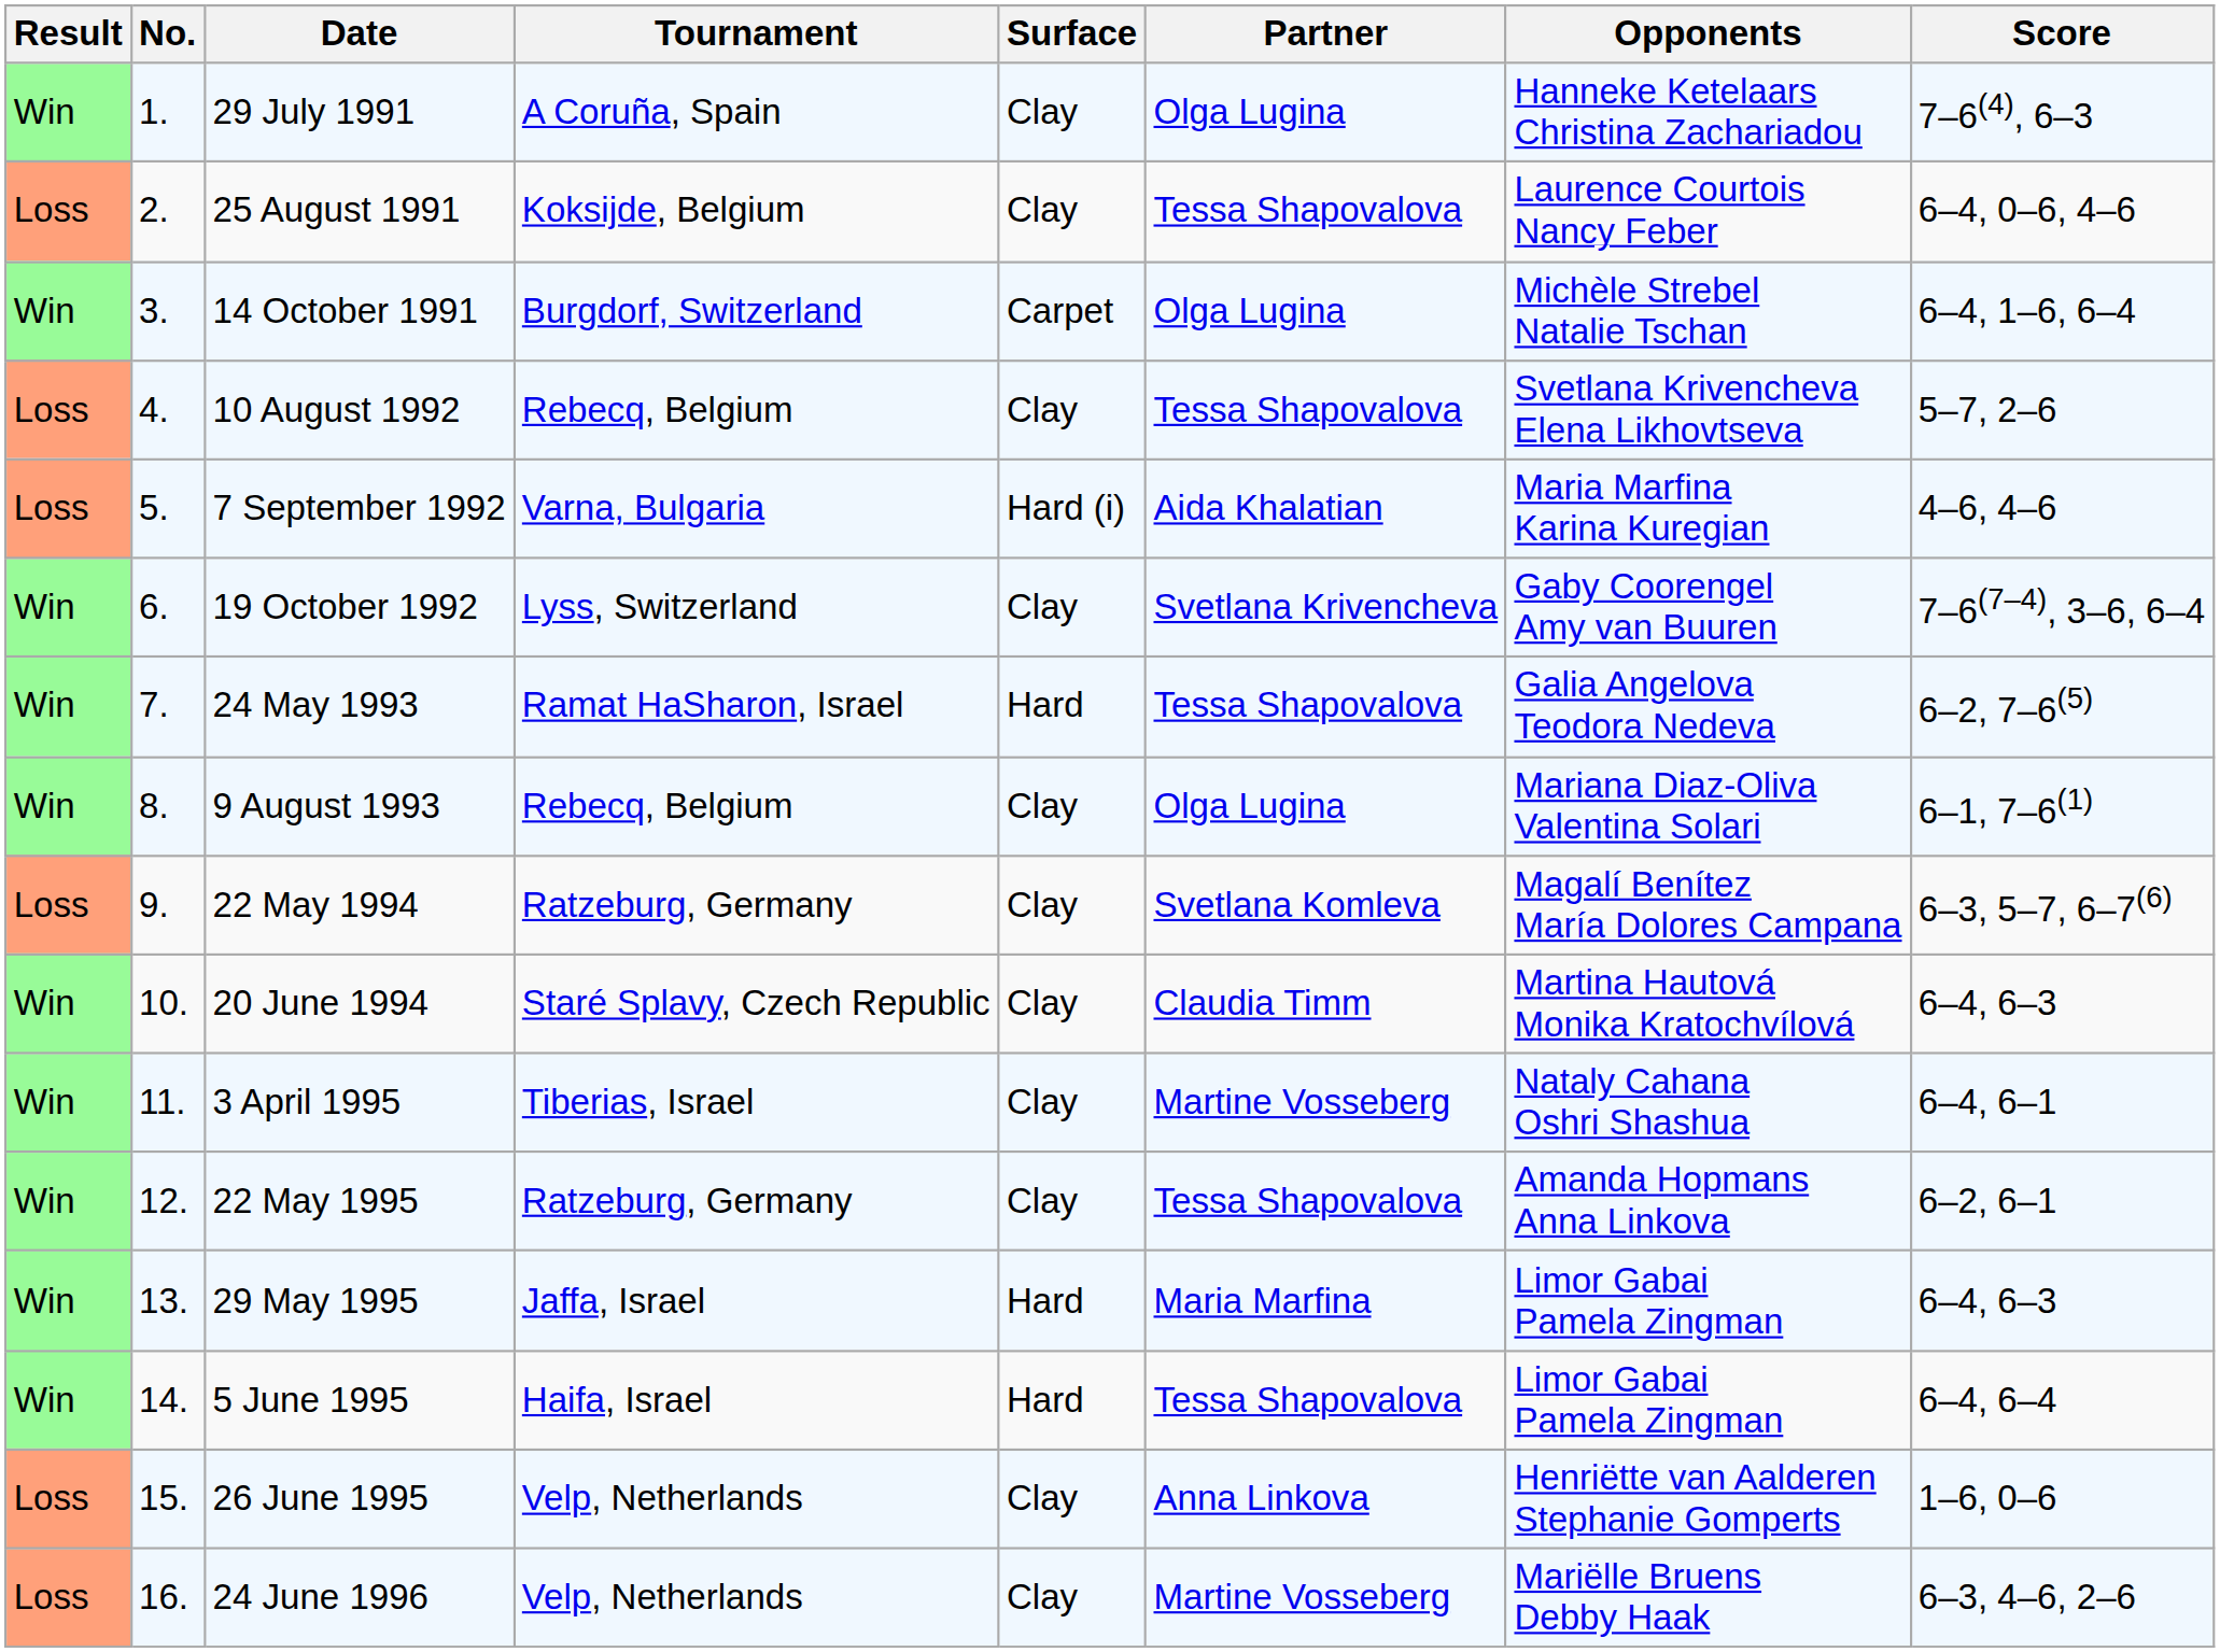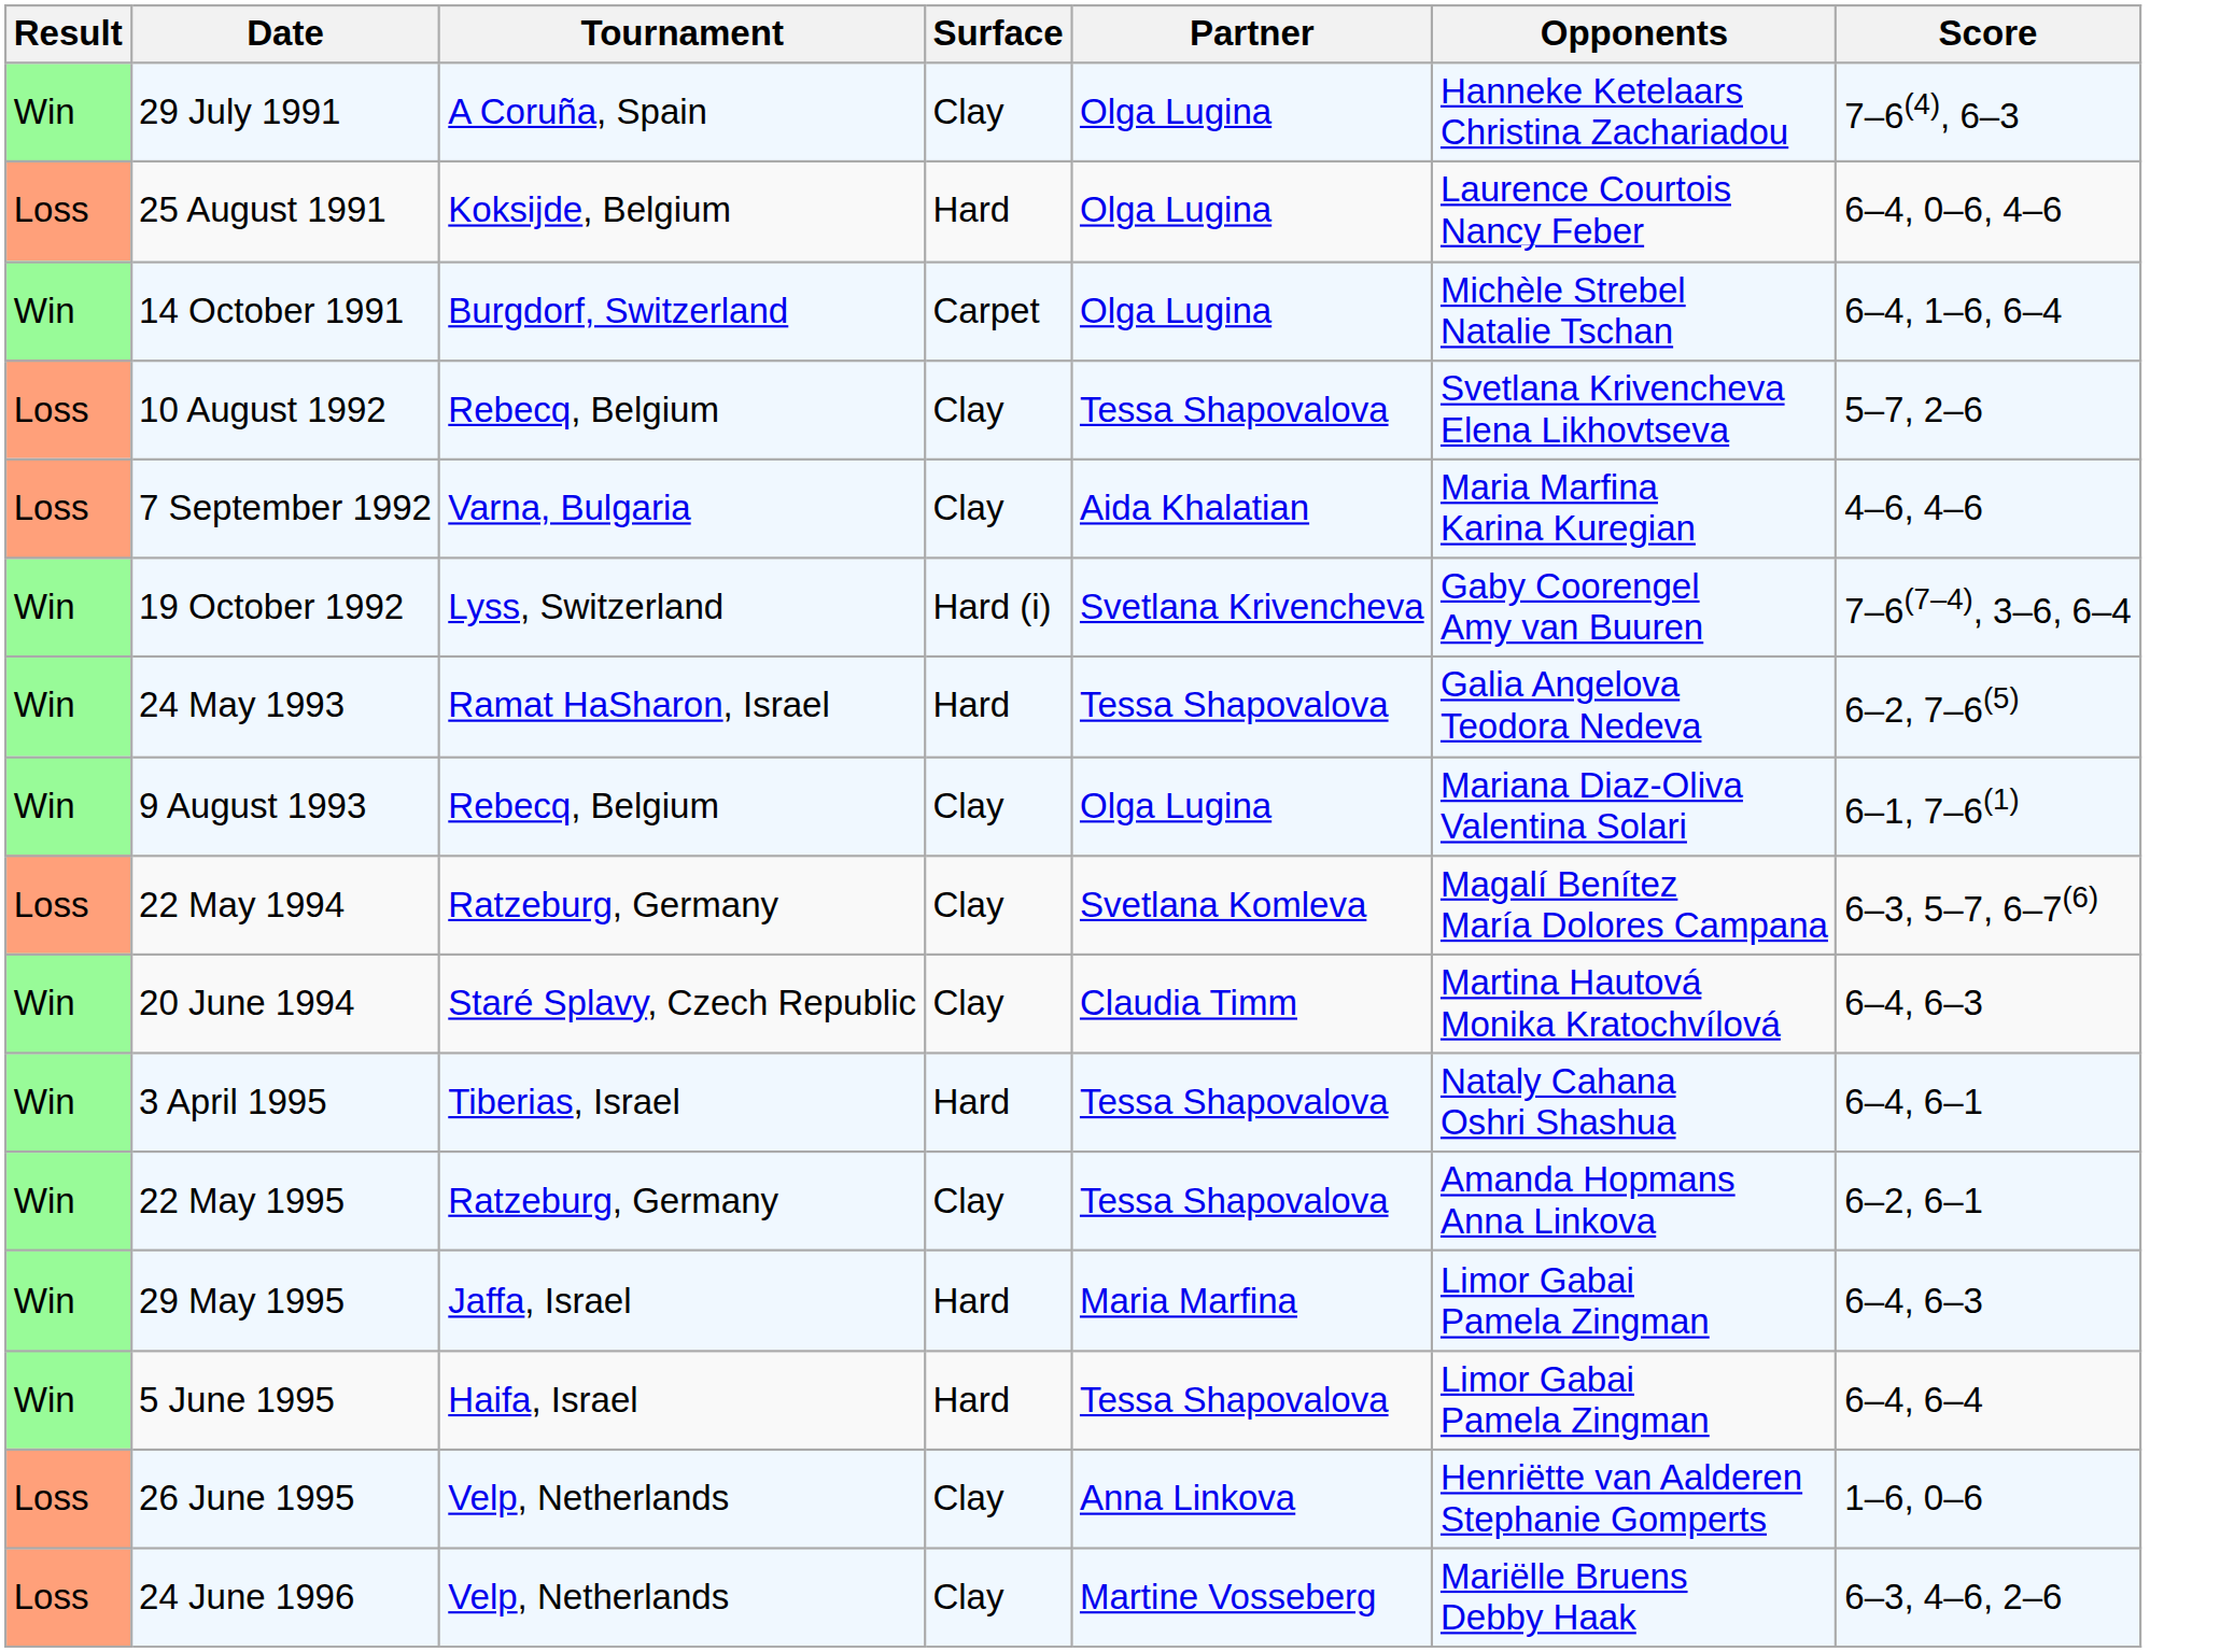 <table class="sortable wikitable" style="font-size:97%;">
 <tr>
 <th>Result</th>
-<th>No.</th>
 <th>Date</th>
 <th>Tournament</th>
 <th>Surface</th>
 <th>Partner</th>
 <th>Opponents</th>
 <th>Score</th>
 </tr>
 <tr bgcolor="#f0f8ff">
 <td style="background:#98fb98;">Win</td>
-<td>1.</td>
 <td>29 July 1991</td>
 <td><a href='#'>A Coruña</a>, Spain</td>
 <td>Clay</td>
 <td> <a href='#'>Olga Lugina</a></td>
 <td> <a href='#'>Hanneke Ketelaars</a> <br>  <a href='#'>Christina Zachariadou</a></td>
 <td>7–6<sup>(4)</sup>, 6–3</td>
 </tr>
 <tr>
 <td style="background:#ffa07a;">Loss</td>
-<td>2.</td>
 <td>25 August 1991</td>
 <td><a href='#'>Koksijde</a>, Belgium</td>
-<td>Clay</td>
-<td> <a href='#'>Tessa Shapovalova</a></td>
+<td>Hard</td>
+<td> <a href='#'>Olga Lugina</a></td>
 <td> <a href='#'>Laurence Courtois</a> <br>  <a href='#'>Nancy Feber</a></td>
 <td>6–4, 0–6, 4–6</td>
 </tr>
 <tr bgcolor="#f0f8ff">
 <td style="background:#98fb98;">Win</td>
-<td>3.</td>
 <td>14 October 1991</td>
 <td><a href='#'>Burgdorf, Switzerland</a></td>
 <td>Carpet</td>
 <td> <a href='#'>Olga Lugina</a></td>
 <td> <a href='#'>Michèle Strebel</a> <br>  <a href='#'>Natalie Tschan</a></td>
 <td>6–4, 1–6, 6–4</td>
 </tr>
 <tr bgcolor=f0f8ff>
 <td style="background:#ffa07a;">Loss</td>
-<td>4.</td>
 <td>10 August 1992</td>
 <td><a href='#'>Rebecq</a>, Belgium</td>
 <td>Clay</td>
 <td> <a href='#'>Tessa Shapovalova</a></td>
 <td> <a href='#'>Svetlana Krivencheva</a> <br>  <a href='#'>Elena Likhovtseva</a></td>
 <td>5–7, 2–6</td>
 </tr>
 <tr bgcolor=f0f8ff>
 <td style="background:#ffa07a;">Loss</td>
-<td>5.</td>
 <td>7 September 1992</td>
 <td><a href='#'>Varna, Bulgaria</a></td>
-<td>Hard (i)</td>
+<td>Clay</td>
 <td> <a href='#'>Aida Khalatian</a></td>
 <td> <a href='#'>Maria Marfina</a>  <br>  <a href='#'>Karina Kuregian</a></td>
 <td>4–6, 4–6</td>
 </tr>
 <tr bgcolor=f0f8ff>
 <td style="background:#98fb98;">Win</td>
-<td>6.</td>
 <td>19 October 1992</td>
 <td><a href='#'>Lyss</a>, Switzerland</td>
-<td>Clay</td>
+<td>Hard (i)</td>
 <td> <a href='#'>Svetlana Krivencheva</a></td>
 <td> <a href='#'>Gaby Coorengel</a> <br>  <a href='#'>Amy van Buuren</a></td>
 <td>7–6<sup>(7–4)</sup>, 3–6, 6–4</td>
 </tr>
 <tr style="background:#f0f8ff;">
 <td style="background:#98fb98;">Win</td>
-<td>7.</td>
 <td>24 May 1993</td>
 <td><a href='#'>Ramat HaSharon</a>, Israel</td>
 <td>Hard</td>
 <td> <a href='#'>Tessa Shapovalova</a></td>
 <td> <a href='#'>Galia Angelova</a> <br>  <a href='#'>Teodora Nedeva</a></td>
 <td>6–2, 7–6<sup>(5)</sup></td>
 </tr>
 <tr style="background:#f0f8ff;">
 <td style="background:#98fb98;">Win</td>
-<td>8.</td>
 <td>9 August 1993</td>
 <td><a href='#'>Rebecq</a>, Belgium</td>
 <td>Clay</td>
 <td> <a href='#'>Olga Lugina</a></td>
 <td> <a href='#'>Mariana Diaz-Oliva</a> <br>  <a href='#'>Valentina Solari</a></td>
 <td>6–1, 7–6<sup>(1)</sup></td>
 </tr>
 <tr>
 <td style="background:#ffa07a;">Loss</td>
-<td>9.</td>
 <td>22 May 1994</td>
 <td><a href='#'>Ratzeburg</a>, Germany</td>
 <td>Clay</td>
 <td> <a href='#'>Svetlana Komleva</a></td>
 <td> <a href='#'>Magalí Benítez</a> <br>  <a href='#'>María Dolores Campana</a></td>
 <td>6–3, 5–7, 6–7<sup>(6)</sup></td>
 </tr>
 <tr>
 <td style="background:#98fb98;">Win</td>
-<td>10.</td>
 <td>20 June 1994</td>
 <td><a href='#'>Staré Splavy</a>, Czech Republic</td>
 <td>Clay</td>
 <td> <a href='#'>Claudia Timm</a></td>
 <td> <a href='#'>Martina Hautová</a> <br>  <a href='#'>Monika Kratochvílová</a></td>
 <td>6–4, 6–3</td>
 </tr>
 <tr bgcolor="#f0f8ff">
 <td style="background:#98fb98;">Win</td>
-<td>11.</td>
 <td>3 April 1995</td>
 <td><a href='#'>Tiberias</a>, Israel</td>
-<td>Clay</td>
-<td> <a href='#'>Martine Vosseberg</a></td>
+<td>Hard</td>
+<td> <a href='#'>Tessa Shapovalova</a></td>
 <td> <a href='#'>Nataly Cahana</a> <br>  <a href='#'>Oshri Shashua</a></td>
 <td>6–4, 6–1</td>
 </tr>
 <tr style="background:#f0f8ff;">
 <td style="background:#98fb98;">Win</td>
-<td>12.</td>
 <td>22 May 1995</td>
 <td><a href='#'>Ratzeburg</a>, Germany</td>
 <td>Clay</td>
 <td> <a href='#'>Tessa Shapovalova</a></td>
 <td> <a href='#'>Amanda Hopmans</a> <br>  <a href='#'>Anna Linkova</a></td>
 <td>6–2, 6–1</td>
 </tr>
 <tr bgcolor="#f0f8ff">
 <td style="background:#98fb98;">Win</td>
-<td>13.</td>
 <td>29 May 1995</td>
 <td><a href='#'>Jaffa</a>, Israel</td>
 <td>Hard</td>
 <td> <a href='#'>Maria Marfina</a></td>
 <td> <a href='#'>Limor Gabai</a> <br>  <a href='#'>Pamela Zingman</a></td>
 <td>6–4, 6–3</td>
 </tr>
 <tr>
 <td style="background:#98fb98;">Win</td>
-<td>14.</td>
 <td>5 June 1995</td>
 <td><a href='#'>Haifa</a>, Israel</td>
 <td>Hard</td>
 <td> <a href='#'>Tessa Shapovalova</a></td>
 <td> <a href='#'>Limor Gabai</a> <br>  <a href='#'>Pamela Zingman</a></td>
 <td>6–4, 6–4</td>
 </tr>
 <tr style="background:#f0f8ff;">
 <td style="background:#ffa07a;">Loss</td>
-<td>15.</td>
 <td>26 June 1995</td>
 <td><a href='#'>Velp</a>, Netherlands</td>
 <td>Clay</td>
 <td> <a href='#'>Anna Linkova</a></td>
 <td> <a href='#'>Henriëtte van Aalderen</a> <br>  <a href='#'>Stephanie Gomperts</a></td>
 <td>1–6, 0–6</td>
 </tr>
 <tr style="background:#f0f8ff;">
 <td style="background:#ffa07a;">Loss</td>
-<td>16.</td>
 <td>24 June 1996</td>
 <td><a href='#'>Velp</a>, Netherlands</td>
 <td>Clay</td>
 <td> <a href='#'>Martine Vosseberg</a></td>
 <td> <a href='#'>Mariëlle Bruens</a> <br>  <a href='#'>Debby Haak</a></td>
 <td>6–3, 4–6, 2–6</td>
 </tr>
 </table>
